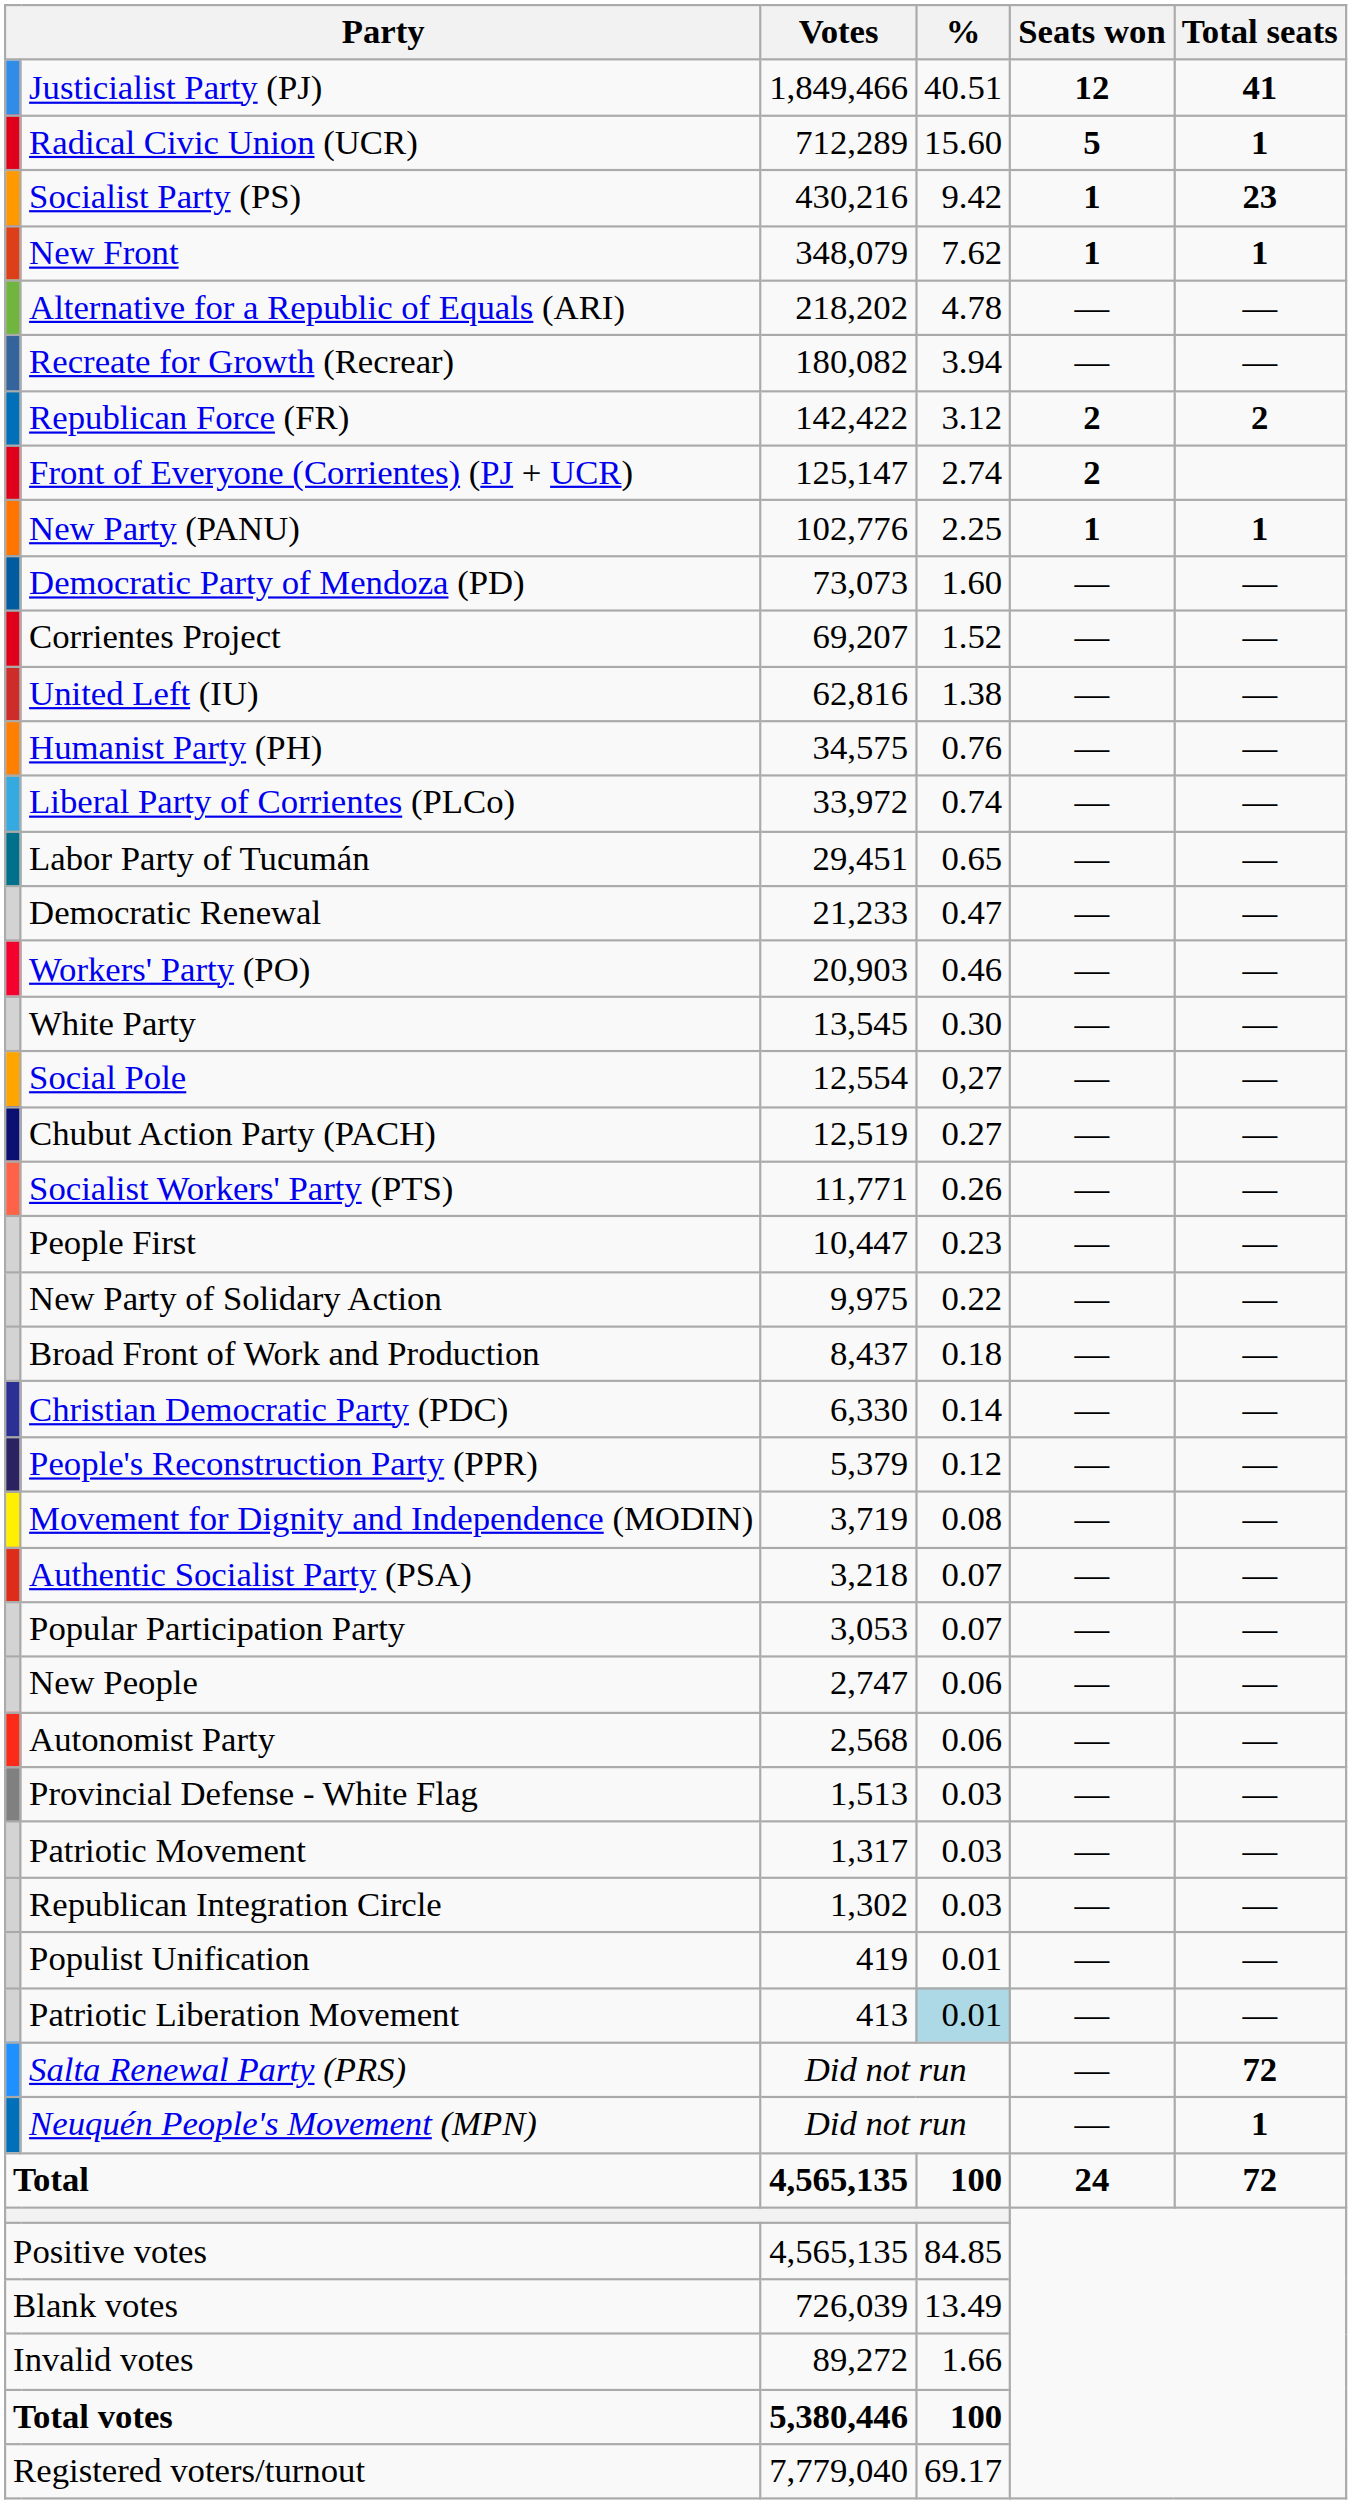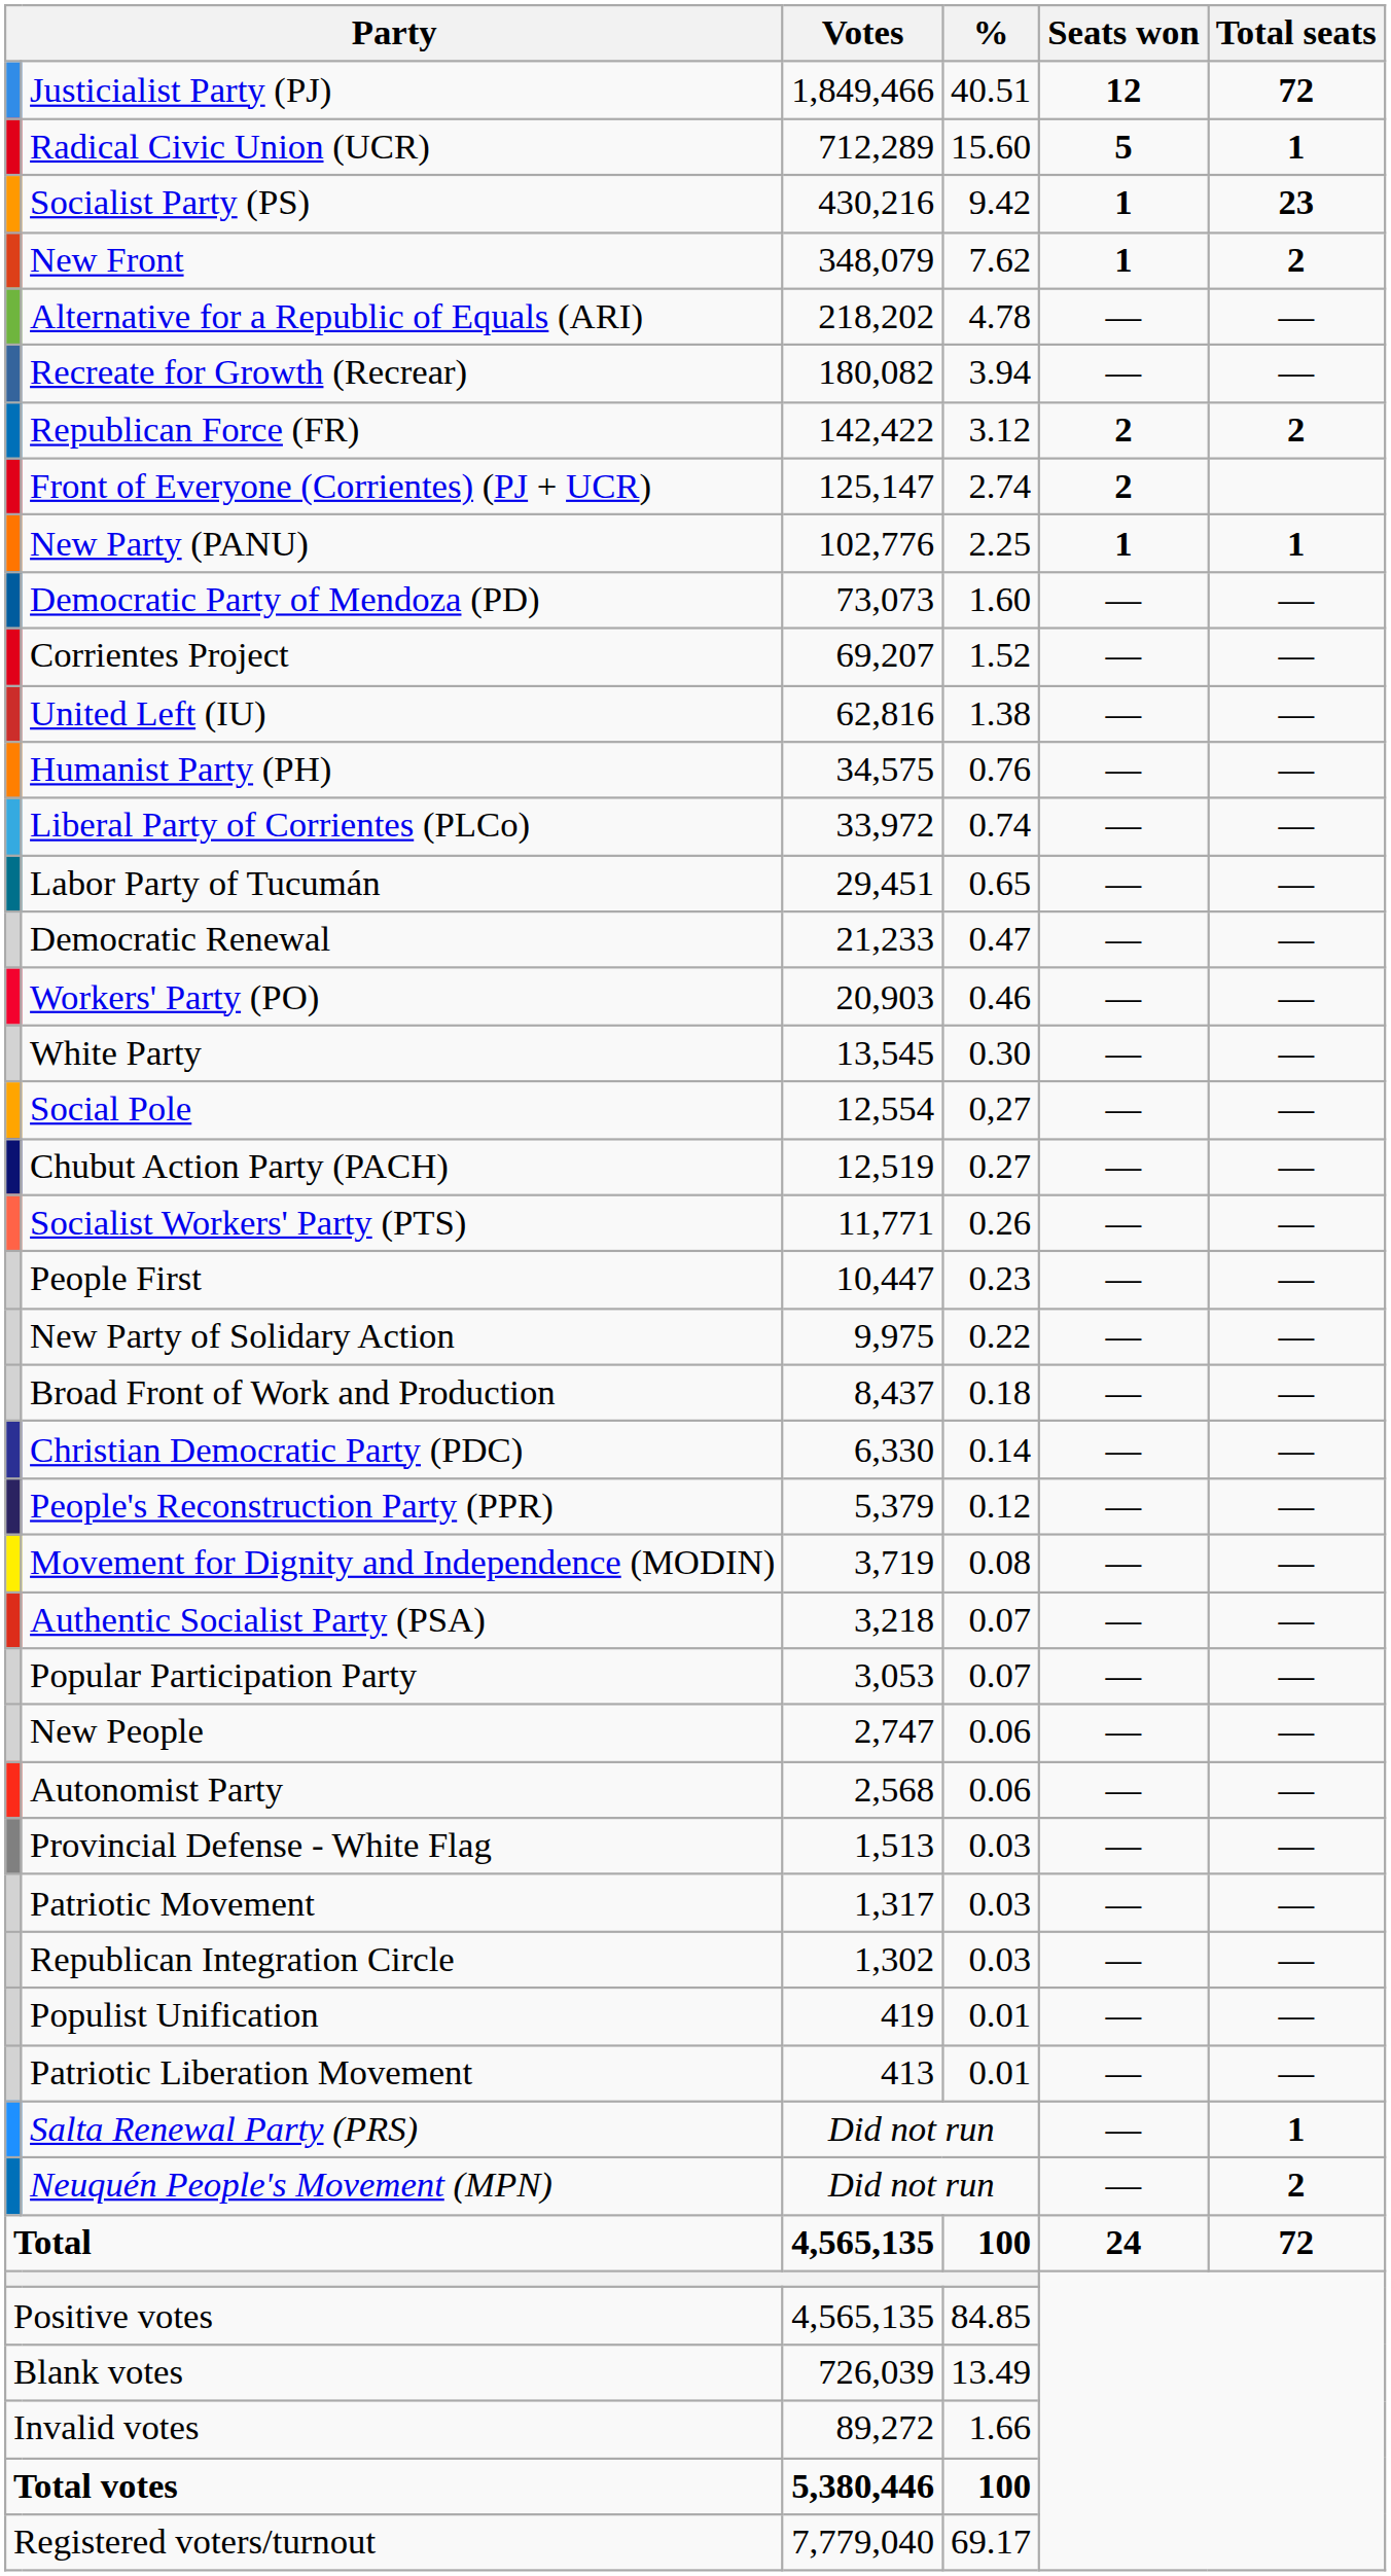 <table class="wikitable" style="text-align:right;">
 <tr>
 <th colspan=2>Party</th>
 <th>Votes</th>
 <th>%</th>
 <th>Seats won</th>
 <th>Total seats</th>
 </tr>
 <tr>
 <td bgcolor=#318CE7></td>
 <td align=left><a href='#'>Justicialist Party</a> (PJ)</td>
 <td>1,849,466</td>
 <td>40.51</td>
 <td align=center><strong>12</strong></td>
-<td align=center><strong>41</strong></td>
+<td align=center><strong>72</strong></td>
 </tr>
 <tr>
 <td bgcolor=#E10019></td>
 <td align=left><a href='#'>Radical Civic Union</a> (UCR)</td>
 <td>712,289</td>
 <td>15.60</td>
 <td align=center><strong>5</strong></td>
 <td align=center><strong>1</strong></td>
 </tr>
 <tr>
 <td bgcolor=#FF9900></td>
 <td align=left><a href='#'>Socialist Party</a> (PS)</td>
 <td>430,216</td>
 <td>9.42</td>
 <td align=center><strong>1</strong></td>
 <td align=center><strong>23</strong></td>
 </tr>
 <tr>
 <td bgcolor=#DD3F18></td>
 <td align=left><a href='#'>New Front</a></td>
 <td>348,079</td>
 <td>7.62</td>
 <td align=center><strong>1</strong></td>
-<td align=center><strong>1</strong></td>
+<td align=center><strong>2</strong></td>
 </tr>
 <tr>
 <td bgcolor=#6FB53E></td>
 <td align=left><a href='#'>Alternative for a Republic of Equals</a> (ARI)</td>
 <td>218,202</td>
 <td>4.78</td>
 <td align=center>—</td>
 <td align=center>—</td>
 </tr>
 <tr>
 <td bgcolor=#35649C></td>
 <td align=left><a href='#'>Recreate for Growth</a> (Recrear)</td>
 <td>180,082</td>
 <td>3.94</td>
 <td align=center>—</td>
 <td align=center>—</td>
 </tr>
 <tr>
 <td bgcolor=#0070B8></td>
 <td align=left><a href='#'>Republican Force</a> (FR)</td>
 <td>142,422</td>
 <td>3.12</td>
 <td align=center><strong>2</strong></td>
 <td align=center><strong>2</strong></td>
 </tr>
 <tr>
 <td bgcolor=#E10019></td>
 <td align=left><a href='#'>Front of Everyone (Corrientes)</a> (<a href='#'>PJ</a> + <a href='#'>UCR</a>)</td>
 <td>125,147</td>
 <td>2.74</td>
 <td align=center><strong>2</strong></td>
 <td align=center></td>
 </tr>
 <tr>
 <td bgcolor=#FF7500></td>
 <td align=left><a href='#'>New Party</a> (PANU)</td>
 <td>102,776</td>
 <td>2.25</td>
 <td align=center><strong>1</strong></td>
 <td align=center><strong>1</strong></td>
 </tr>
 <tr>
 <td bgcolor=#005C9E></td>
 <td align=left><a href='#'>Democratic Party of Mendoza</a> (PD)</td>
 <td>73,073</td>
 <td>1.60</td>
 <td align=center>—</td>
 <td align=center>—</td>
 </tr>
 <tr>
 <td bgcolor=#E10019></td>
 <td align=left>Corrientes Project</td>
 <td>69,207</td>
 <td>1.52</td>
 <td align=center>—</td>
 <td align=center>—</td>
 </tr>
 <tr>
 <td bgcolor=#CC2D2A></td>
 <td align=left><a href='#'>United Left</a> (IU)</td>
 <td>62,816</td>
 <td>1.38</td>
 <td align=center>—</td>
 <td align=center>—</td>
 </tr>
 <tr>
 <td bgcolor=#FF7F00></td>
 <td align=left><a href='#'>Humanist Party</a> (PH)</td>
 <td>34,575</td>
 <td>0.76</td>
 <td align=center>—</td>
 <td align=center>—</td>
 </tr>
 <tr>
 <td bgcolor=#35AAE0></td>
 <td align=left><a href='#'>Liberal Party of Corrientes</a> (PLCo)</td>
 <td>33,972</td>
 <td>0.74</td>
 <td align=center>—</td>
 <td align=center>—</td>
 </tr>
 <tr>
 <td bgcolor=#00708B></td>
 <td align=left>Labor Party of Tucumán</td>
 <td>29,451</td>
 <td>0.65</td>
 <td align=center>—</td>
 <td align=center>—</td>
 </tr>
 <tr>
 <td bgcolor=lightgrey></td>
 <td align=left>Democratic Renewal</td>
 <td>21,233</td>
 <td>0.47</td>
 <td align=center>—</td>
 <td align=center>—</td>
 </tr>
 <tr>
 <td bgcolor=#F4022E></td>
 <td align=left><a href='#'>Workers' Party</a> (PO)</td>
 <td>20,903</td>
 <td>0.46</td>
 <td align=center>—</td>
 <td align=center>—</td>
 </tr>
 <tr>
 <td bgcolor=lightgrey></td>
 <td align=left>White Party</td>
 <td>13,545</td>
 <td>0.30</td>
 <td align=center>—</td>
 <td align=center>—</td>
 </tr>
 <tr>
 <td bgcolor=orange></td>
 <td align=left><a href='#'>Social Pole</a></td>
 <td>12,554</td>
 <td>0,27</td>
 <td align=center>—</td>
 <td align=center>—</td>
 </tr>
 <tr>
 <td bgcolor=#0A1172></td>
 <td align=left>Chubut Action Party (PACH)</td>
 <td>12,519</td>
 <td>0.27</td>
 <td align=center>—</td>
 <td align=center>—</td>
 </tr>
 <tr>
 <td bgcolor=#FF6347></td>
 <td align=left><a href='#'>Socialist Workers' Party</a> (PTS)</td>
 <td>11,771</td>
 <td>0.26</td>
 <td align=center>—</td>
 <td align=center>—</td>
 </tr>
 <tr>
 <td bgcolor=lightgrey></td>
 <td align=left>People First</td>
 <td>10,447</td>
 <td>0.23</td>
 <td align=center>—</td>
 <td align=center>—</td>
 </tr>
 <tr>
 <td bgcolor=lightgrey></td>
 <td align=left>New Party of Solidary Action</td>
 <td>9,975</td>
 <td>0.22</td>
 <td align=center>—</td>
 <td align=center>—</td>
 </tr>
 <tr>
 <td bgcolor=lightgrey></td>
 <td align=left>Broad Front of Work and Production</td>
 <td>8,437</td>
 <td>0.18</td>
 <td align=center>—</td>
 <td align=center>—</td>
 </tr>
 <tr>
 <td bgcolor=#2B3094></td>
 <td align=left><a href='#'>Christian Democratic Party</a> (PDC)</td>
 <td>6,330</td>
 <td>0.14</td>
 <td align=center>—</td>
 <td align=center>—</td>
 </tr>
 <tr>
 <td bgcolor=#2B2361></td>
 <td align=left><a href='#'>People's Reconstruction Party</a> (PPR)</td>
 <td>5,379</td>
 <td>0.12</td>
 <td align=center>—</td>
 <td align=center>—</td>
 </tr>
 <tr>
 <td bgcolor=#FFEF00></td>
 <td align=left><a href='#'>Movement for Dignity and Independence</a> (MODIN)</td>
 <td>3,719</td>
 <td>0.08</td>
 <td align=center>—</td>
 <td align=center>—</td>
 </tr>
 <tr>
 <td bgcolor=#DD2C1A></td>
 <td align=left><a href='#'>Authentic Socialist Party</a> (PSA)</td>
 <td>3,218</td>
 <td>0.07</td>
 <td align=center>—</td>
 <td align=center>—</td>
 </tr>
 <tr>
 <td bgcolor=lightgrey></td>
 <td align=left>Popular Participation Party</td>
 <td>3,053</td>
 <td>0.07</td>
 <td align=center>—</td>
 <td align=center>—</td>
 </tr>
 <tr>
 <td bgcolor=lightgrey></td>
 <td align=left>New People</td>
 <td>2,747</td>
 <td>0.06</td>
 <td align=center>—</td>
 <td align=center>—</td>
 </tr>
 <tr>
 <td bgcolor=#FC2A19></td>
 <td align=left>Autonomist Party</td>
 <td>2,568</td>
 <td>0.06</td>
 <td align=center>—</td>
 <td align=center>—</td>
 </tr>
 <tr>
 <td bgcolor=grey></td>
 <td align=left>Provincial Defense - White Flag</td>
 <td>1,513</td>
 <td>0.03</td>
 <td align=center>—</td>
 <td align=center>—</td>
 </tr>
 <tr>
 <td bgcolor=lightgrey></td>
 <td align=left>Patriotic Movement</td>
 <td>1,317</td>
 <td>0.03</td>
 <td align=center>—</td>
 <td align=center>—</td>
 </tr>
 <tr>
 <td bgcolor=lightgrey></td>
 <td align=left>Republican Integration Circle</td>
 <td>1,302</td>
 <td>0.03</td>
 <td align=center>—</td>
 <td align=center>—</td>
 </tr>
 <tr>
 <td bgcolor=lightgrey></td>
 <td align=left>Populist Unification</td>
 <td>419</td>
 <td>0.01</td>
 <td align=center>—</td>
 <td align=center>—</td>
 </tr>
 <tr>
 <td bgcolor=lightgrey></td>
 <td align=left>Patriotic Liberation Movement</td>
 <td>413</td>
-<td style="background: lightblue;">0.01</td>
+<td>0.01</td>
 <td align=center>—</td>
 <td align=center>—</td>
 </tr>
 <tr>
 <td bgcolor=#1E90FF></td>
 <td align=left><em><a href='#'>Salta Renewal Party</a> (PRS)</em></td>
 <td colspan=2 align=center><em>Did not run</em></td>
 <td align=center>—</td>
-<td align=center><strong>72</strong></td>
+<td align=center><strong>1</strong></td>
 </tr>
 <tr>
 <td bgcolor=#0070B8></td>
 <td align=left><em><a href='#'>Neuquén People's Movement</a> (MPN)</em></td>
 <td colspan=2 align=center><em>Did not run</em></td>
 <td align=center>—</td>
-<td align=center><strong>1</strong></td>
+<td align=center><strong>2</strong></td>
 </tr>
 <tr style="font-weight:bold">
 <td colspan=2 align=left>Total</td>
 <td>4,565,135</td>
 <td>100</td>
 <td align=center><strong>24</strong></td>
 <td align=center><strong>72</strong></td>
 </tr>
 <tr>
 <th colspan=4></th>
 <td rowspan=6 colspan=2></td>
 </tr>
 <tr>
 <td align=left colspan=2>Positive votes</td>
 <td>4,565,135</td>
 <td>84.85</td>
 </tr>
 <tr>
 <td align=left colspan=2>Blank votes</td>
 <td>726,039</td>
 <td>13.49</td>
 </tr>
 <tr>
 <td align=left colspan=2>Invalid votes</td>
 <td>89,272</td>
 <td>1.66</td>
 </tr>
 <tr style="font-weight:bold">
 <td align=left colspan=2>Total votes</td>
 <td>5,380,446</td>
 <td>100</td>
 </tr>
 <tr>
 <td align=left colspan=2>Registered voters/turnout</td>
 <td>7,779,040</td>
 <td>69.17</td>
 </tr>
 </table>
